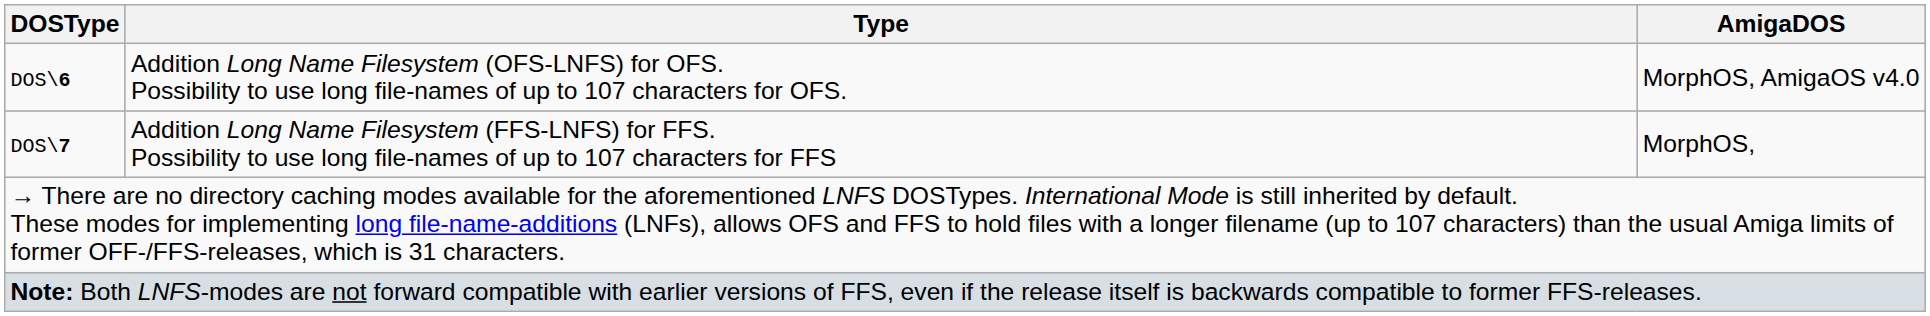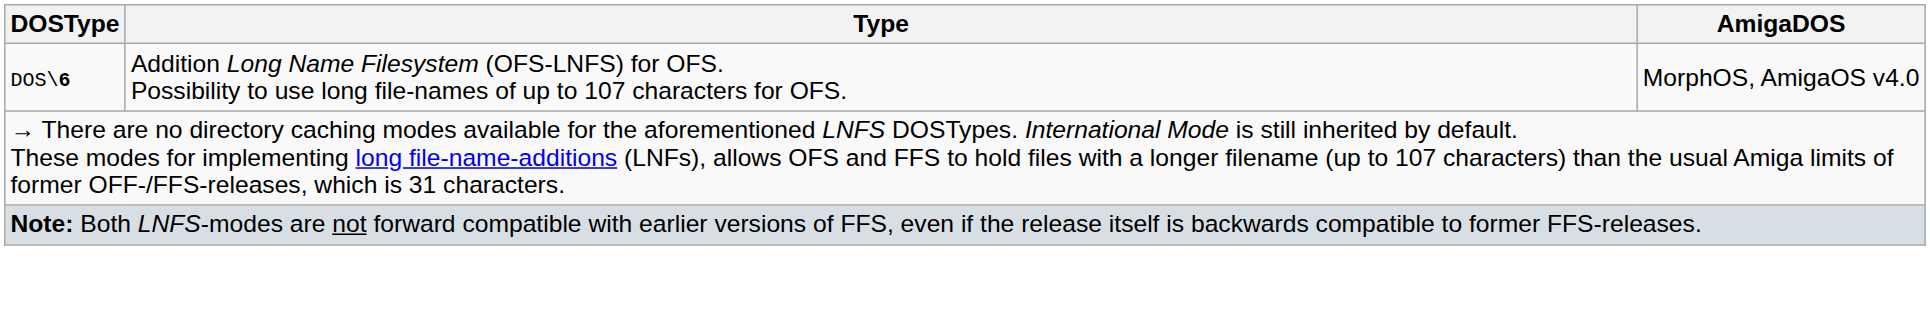 <table class="wikitable">
 <tr>
 <th style="width: 5%">DOSType</th>
 <th>Type</th>
 <th style="width: 15%">AmigaDOS</th>
 </tr>
 <tr>
 <td><code>DOS\<strong>6</strong></code></td>
 <td>Addition <em>Long Name Filesystem</em> (OFS-LNFS) for OFS.<br>Possibility to use long file-names of up to 107 characters for OFS.</td>
 <td>MorphOS, AmigaOS v4.0</td>
 </tr>
 <tr>
-<td><code>DOS\<strong>7</strong></code></td>
-<td>Addition <em>Long Name Filesystem</em> (FFS-LNFS) for FFS.<br>Possibility to use long file-names of up to 107 characters for FFS</td>
-<td>MorphOS, </td>
-</tr>
-<tr>
 <td colspan="3">→ There are no directory caching modes available for the aforementioned <em>LNFS</em> DOSTypes. <em>International Mode</em> is still inherited by default.<br>These modes for implementing <a href='#'>long file-name-additions</a> (LNFs), allows OFS and FFS to hold files with a longer filename (up to 107 characters) than the usual Amiga limits of former OFF-/FFS-releases, which is 31 characters.</td>
 </tr>
 <tr>
 <td colspan="3" style="background-color:#d7dfe4"><strong>Note:</strong> Both <em>LNFS</em>-modes are <u>not</u> forward compatible with earlier versions of FFS, even if the release itself is backwards compatible to former FFS-releases.</td>
 </tr>
 </table>
